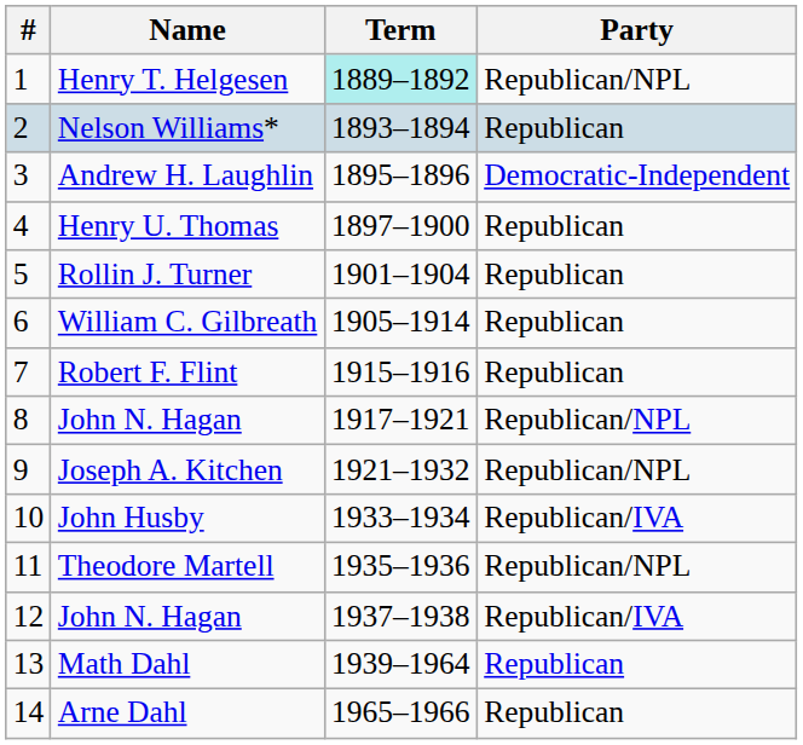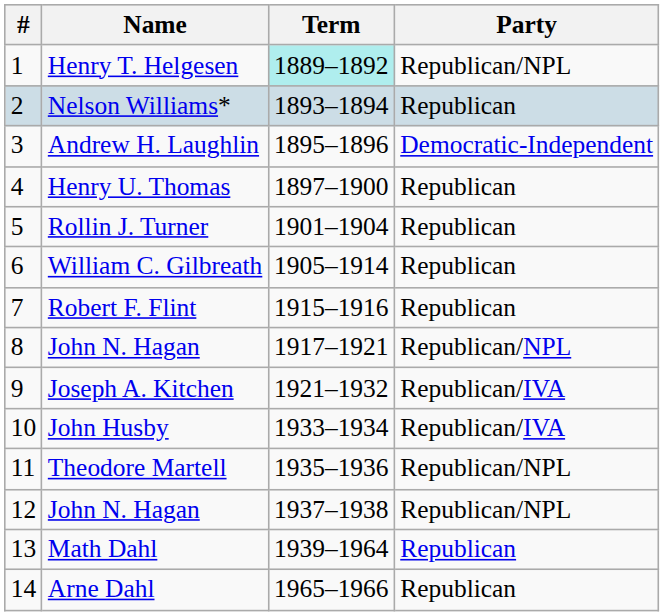 <table class=wikitable>
 <tr>
 <th>#</th>
 <th>Name</th>
 <th>Term</th>
 <th>Party</th>
 </tr>
 <tr>
 <td>1</td>
 <td><a href='#'>Henry T. Helgesen</a></td>
 <td style="background: paleturquoise;">1889–1892</td>
 <td>Republican/NPL</td>
 </tr>
 <tr bgcolor="#CCDDE6">
 <td>2</td>
 <td><a href='#'>Nelson Williams</a>*</td>
 <td>1893–1894</td>
 <td>Republican</td>
 </tr>
 <tr>
 <td>3</td>
 <td><a href='#'>Andrew H. Laughlin</a></td>
 <td>1895–1896</td>
 <td><a href='#'>Democratic-Independent</a></td>
 </tr>
 <tr>
 <td>4</td>
 <td><a href='#'>Henry U. Thomas</a></td>
 <td>1897–1900</td>
 <td>Republican</td>
 </tr>
 <tr>
 <td>5</td>
 <td><a href='#'>Rollin J. Turner</a></td>
 <td>1901–1904</td>
 <td>Republican</td>
 </tr>
 <tr>
 <td>6</td>
 <td><a href='#'>William C. Gilbreath</a></td>
 <td>1905–1914</td>
 <td>Republican</td>
 </tr>
 <tr>
 <td>7</td>
 <td><a href='#'>Robert F. Flint</a></td>
 <td>1915–1916</td>
 <td>Republican</td>
 </tr>
 <tr>
 <td>8</td>
 <td><a href='#'>John N. Hagan</a></td>
 <td>1917–1921</td>
 <td>Republican/<a href='#'>NPL</a></td>
 </tr>
 <tr>
 <td>9</td>
 <td><a href='#'>Joseph A. Kitchen</a></td>
 <td>1921–1932</td>
-<td>Republican/NPL</td>
+<td>Republican/<a href='#'>IVA</a></td>
 </tr>
 <tr>
 <td>10</td>
 <td><a href='#'>John Husby</a></td>
 <td>1933–1934</td>
 <td>Republican/<a href='#'>IVA</a></td>
 </tr>
 <tr>
 <td>11</td>
 <td><a href='#'>Theodore Martell</a></td>
 <td>1935–1936</td>
 <td>Republican/NPL</td>
 </tr>
 <tr>
 <td>12</td>
 <td><a href='#'>John N. Hagan</a></td>
 <td>1937–1938</td>
-<td>Republican/<a href='#'>IVA</a></td>
+<td>Republican/NPL</td>
 </tr>
 <tr>
 <td>13</td>
 <td><a href='#'>Math Dahl</a></td>
 <td>1939–1964</td>
 <td><a href='#'>Republican</a></td>
 </tr>
 <tr>
 <td>14</td>
 <td><a href='#'>Arne Dahl</a></td>
 <td>1965–1966</td>
 <td>Republican</td>
 </tr>
 </table>
